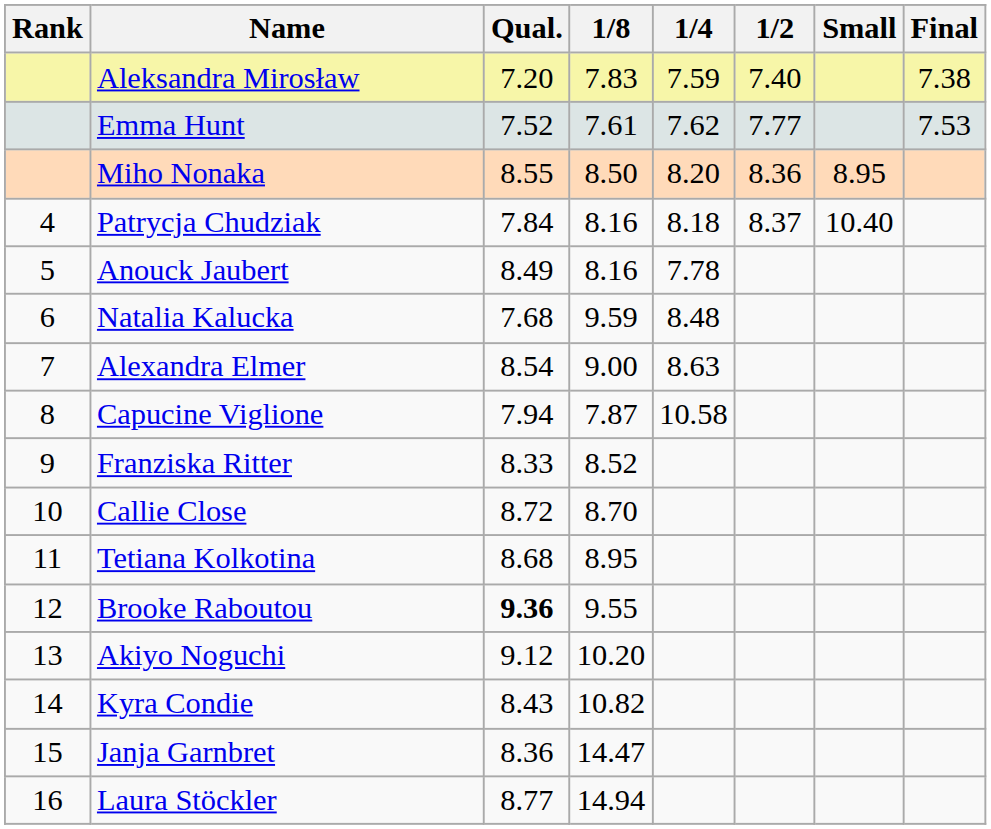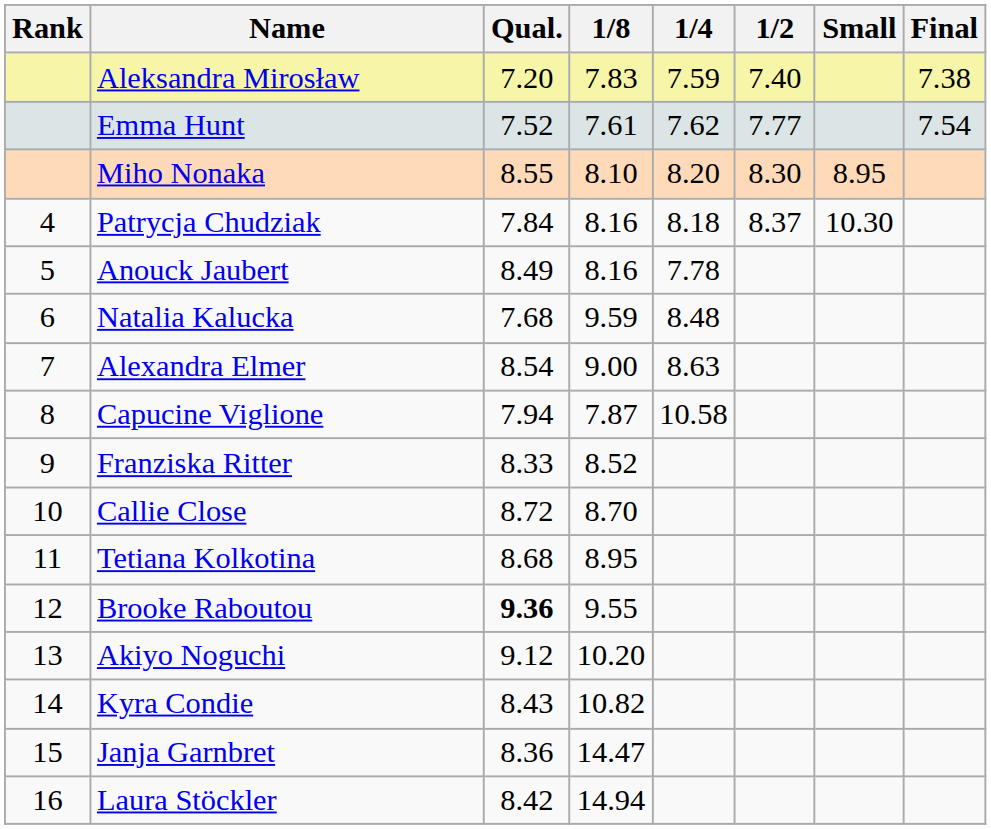 <table class="wikitable sortable" style="text-align:center">
 <tr>
 <th>Rank</th>
 <th width="200">Name</th>
 <th width="35">Qual.</th>
 <th width="35">1/8</th>
 <th width="35">1/4</th>
 <th width="35">1/2</th>
 <th width="35">Small</th>
 <th width="35">Final</th>
 </tr>
 <tr bgcolor="#F7F6A8">
 <td></td>
 <td align="left"> <a href='#'>Aleksandra Mirosław</a></td>
 <td>7.20</td>
 <td>7.83</td>
 <td>7.59</td>
 <td>7.40</td>
 <td></td>
 <td>7.38</td>
 </tr>
 <tr bgcolor="#DCE5E5">
 <td></td>
 <td align="left"> <a href='#'>Emma Hunt</a></td>
 <td>7.52</td>
 <td>7.61</td>
 <td>7.62</td>
 <td>7.77</td>
 <td></td>
-<td>7.53</td>
+<td>7.54</td>
 </tr>
 <tr bgcolor="#FFDAB9">
 <td></td>
 <td align="left"> <a href='#'>Miho Nonaka</a></td>
 <td>8.55</td>
-<td>8.50</td>
+<td>8.10</td>
 <td>8.20</td>
-<td>8.36</td>
+<td>8.30</td>
 <td>8.95</td>
 <td></td>
 </tr>
 <tr>
 <td>4</td>
 <td align="left"> <a href='#'>Patrycja Chudziak</a></td>
 <td>7.84</td>
 <td>8.16</td>
 <td>8.18</td>
 <td>8.37</td>
-<td>10.40</td>
+<td>10.30</td>
 <td></td>
 </tr>
 <tr>
 <td>5</td>
 <td align="left"> <a href='#'>Anouck Jaubert</a></td>
 <td>8.49</td>
 <td>8.16</td>
 <td>7.78</td>
 <td></td>
 <td></td>
 <td></td>
 </tr>
 <tr>
 <td>6</td>
 <td align="left"> <a href='#'>Natalia Kalucka</a></td>
 <td>7.68</td>
 <td>9.59</td>
 <td>8.48</td>
 <td></td>
 <td></td>
 <td></td>
 </tr>
 <tr>
 <td>7</td>
 <td align="left"> <a href='#'>Alexandra Elmer</a></td>
 <td>8.54</td>
 <td>9.00</td>
 <td>8.63</td>
 <td></td>
 <td></td>
 <td></td>
 </tr>
 <tr>
 <td>8</td>
 <td align="left"> <a href='#'>Capucine Viglione</a></td>
 <td>7.94</td>
 <td>7.87</td>
 <td>10.58</td>
 <td></td>
 <td></td>
 <td></td>
 </tr>
 <tr>
 <td>9</td>
 <td align="left"> <a href='#'>Franziska Ritter</a></td>
 <td>8.33</td>
 <td>8.52</td>
 <td></td>
 <td></td>
 <td></td>
 <td></td>
 </tr>
 <tr>
 <td>10</td>
 <td align="left"> <a href='#'>Callie Close</a></td>
 <td>8.72</td>
 <td>8.70</td>
 <td></td>
 <td></td>
 <td></td>
 <td></td>
 </tr>
 <tr>
 <td>11</td>
 <td align="left"> <a href='#'>Tetiana Kolkotina</a></td>
 <td>8.68</td>
 <td>8.95</td>
 <td></td>
 <td></td>
 <td></td>
 <td></td>
 </tr>
 <tr>
 <td>12</td>
 <td align="left"> <a href='#'>Brooke Raboutou</a></td>
 <td><strong>9.36</strong></td>
 <td>9.55</td>
 <td></td>
 <td></td>
 <td></td>
 <td></td>
 </tr>
 <tr>
 <td>13</td>
 <td align="left"> <a href='#'>Akiyo Noguchi</a></td>
 <td>9.12</td>
 <td>10.20</td>
 <td></td>
 <td></td>
 <td></td>
 <td></td>
 </tr>
 <tr>
 <td>14</td>
 <td align="left"> <a href='#'>Kyra Condie</a></td>
 <td>8.43</td>
 <td>10.82</td>
 <td></td>
 <td></td>
 <td></td>
 <td></td>
 </tr>
 <tr>
 <td>15</td>
 <td align="left"> <a href='#'>Janja Garnbret</a></td>
 <td>8.36</td>
 <td>14.47</td>
 <td></td>
 <td></td>
 <td></td>
 <td></td>
 </tr>
 <tr>
 <td>16</td>
 <td align="left"> <a href='#'>Laura Stöckler</a></td>
-<td>8.77</td>
+<td>8.42</td>
 <td>14.94</td>
 <td></td>
 <td></td>
 <td></td>
 <td></td>
 </tr>
 </table>
